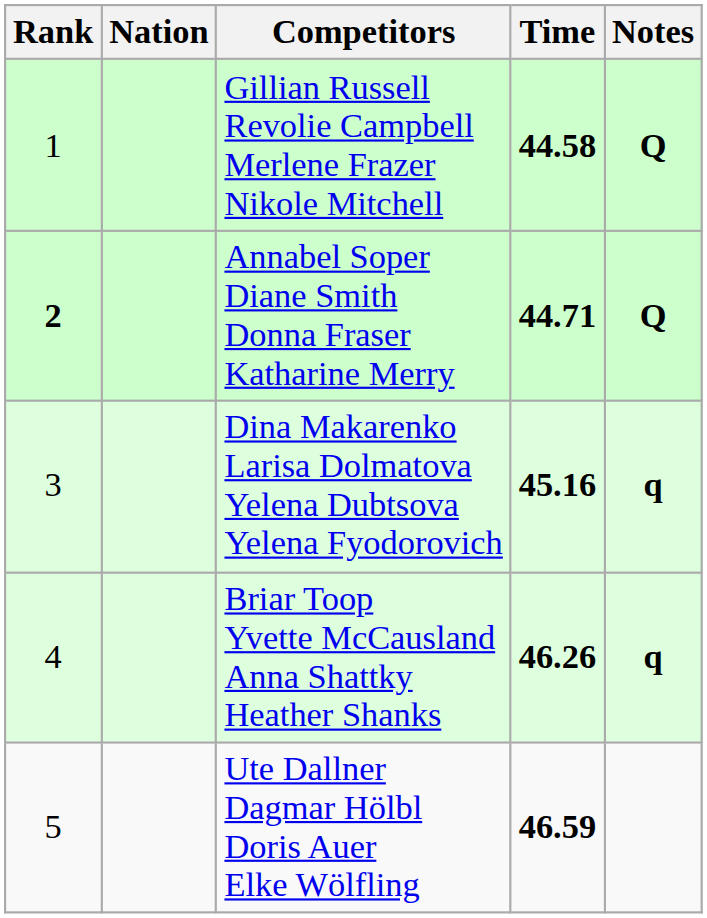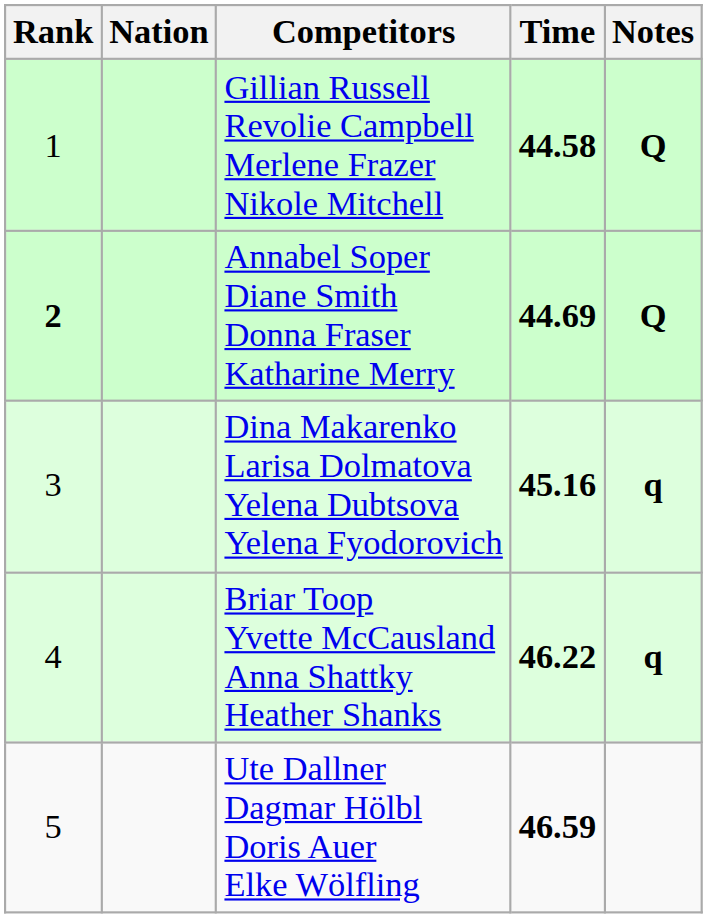 <table class="wikitable sortable" style="text-align:center">
 <tr>
 <th>Rank</th>
 <th>Nation</th>
 <th>Competitors</th>
 <th>Time</th>
 <th>Notes</th>
 </tr>
 <tr bgcolor=ccffcc>
 <td>1</td>
 <td align=left></td>
 <td align=left><a href='#'>Gillian Russell</a><br><a href='#'>Revolie Campbell</a><br><a href='#'>Merlene Frazer</a><br><a href='#'>Nikole Mitchell</a></td>
 <td><strong>44.58</strong></td>
 <td><strong>Q</strong></td>
 </tr>
 <tr bgcolor=ccffcc>
 <td><strong>2</strong></td>
 <td align=left></td>
 <td align=left><a href='#'>Annabel Soper</a><br><a href='#'>Diane Smith</a><br><a href='#'>Donna Fraser</a><br><a href='#'>Katharine Merry</a></td>
-<td><strong>44.71</strong></td>
+<td><strong>44.69</strong></td>
 <td><strong>Q</strong></td>
 </tr>
 <tr bgcolor=ddffdd>
 <td>3</td>
 <td align=left></td>
 <td align=left><a href='#'>Dina Makarenko</a><br><a href='#'>Larisa Dolmatova</a><br><a href='#'>Yelena Dubtsova</a><br><a href='#'>Yelena Fyodorovich</a></td>
 <td><strong>45.16</strong></td>
 <td><strong>q</strong></td>
 </tr>
 <tr bgcolor=ddffdd>
 <td>4</td>
 <td align=left></td>
 <td align=left><a href='#'>Briar Toop</a><br><a href='#'>Yvette McCausland</a><br><a href='#'>Anna Shattky</a><br><a href='#'>Heather Shanks</a></td>
-<td><strong>46.26</strong></td>
+<td><strong>46.22</strong></td>
 <td><strong>q</strong></td>
 </tr>
 <tr>
 <td>5</td>
 <td align=left></td>
 <td align=left><a href='#'>Ute Dallner</a><br><a href='#'>Dagmar Hölbl</a><br><a href='#'>Doris Auer</a><br><a href='#'>Elke Wölfling</a></td>
 <td><strong>46.59</strong></td>
 <td></td>
 </tr>
 </table>
